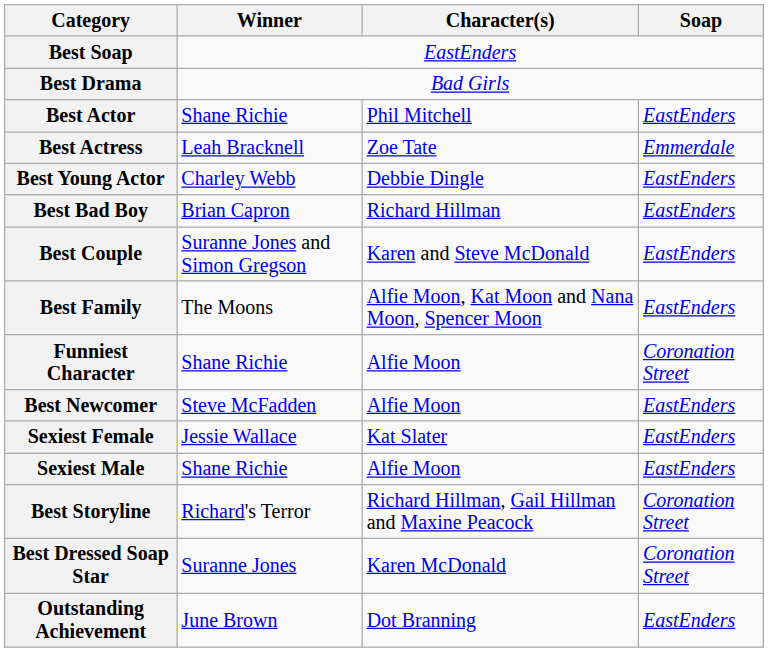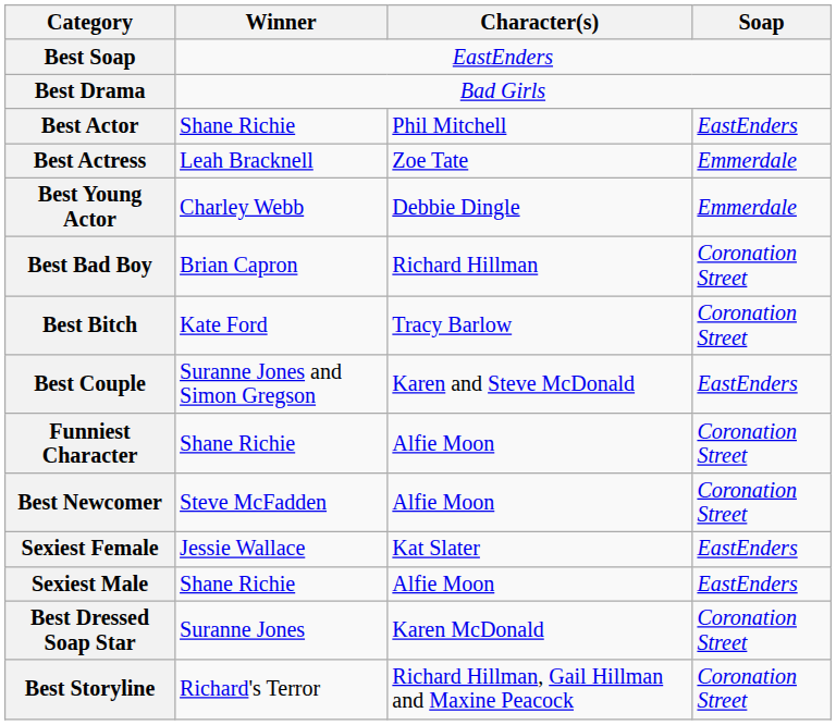 <table class="wikitable" style="font-size: 100%;">
 <tr>
 <th>Category</th>
 <th>Winner</th>
 <th>Character(s)</th>
 <th>Soap</th>
 </tr>
 <tr>
 <th>Best Soap</th>
 <td colspan = "3" align="center"><em><a href='#'>EastEnders</a></em></td>
 </tr>
 <tr>
 <th>Best Drama</th>
 <td colspan = "3" align="center"><em><a href='#'>Bad Girls</a></em></td>
 </tr>
 <tr>
 <th>Best Actor</th>
 <td><a href='#'>Shane Richie</a></td>
 <td><a href='#'>Phil Mitchell</a></td>
 <td><em><a href='#'>EastEnders</a></em></td>
 </tr>
 <tr>
 <th>Best Actress</th>
 <td><a href='#'>Leah Bracknell</a></td>
 <td><a href='#'>Zoe Tate</a></td>
 <td><em><a href='#'>Emmerdale</a></em></td>
 </tr>
 <tr>
 <th>Best Young Actor</th>
 <td><a href='#'>Charley Webb</a></td>
 <td><a href='#'>Debbie Dingle</a></td>
-<td><em><a href='#'>EastEnders</a></em></td>
+<td><em><a href='#'>Emmerdale</a></em></td>
 </tr>
 <tr>
 <th>Best Bad Boy</th>
 <td><a href='#'>Brian Capron</a></td>
 <td><a href='#'>Richard Hillman</a></td>
-<td><em><a href='#'>EastEnders</a></em></td>
+<td><em><a href='#'>Coronation Street</a></em></td>
+</tr>
+<tr>
+<th>Best Bitch</th>
+<td><a href='#'>Kate Ford</a></td>
+<td><a href='#'>Tracy Barlow</a></td>
+<td><em><a href='#'>Coronation Street</a></em></td>
 </tr>
 <tr>
 <th>Best Couple</th>
 <td><a href='#'>Suranne Jones</a> and <a href='#'>Simon Gregson</a></td>
 <td><a href='#'>Karen</a> and <a href='#'>Steve McDonald</a></td>
-<td><em><a href='#'>EastEnders</a></em></td>
-</tr>
-<tr>
-<th>Best Family</th>
-<td>The Moons</td>
-<td><a href='#'>Alfie Moon</a>, <a href='#'>Kat Moon</a> and <a href='#'>Nana Moon</a>, <a href='#'>Spencer Moon</a></td>
 <td><em><a href='#'>EastEnders</a></em></td>
 </tr>
 <tr>
 <th>Funniest Character</th>
 <td><a href='#'>Shane Richie</a></td>
 <td><a href='#'>Alfie Moon</a></td>
 <td><em><a href='#'>Coronation Street</a></em></td>
 </tr>
 <tr>
 <th>Best Newcomer</th>
 <td><a href='#'>Steve McFadden</a></td>
 <td><a href='#'>Alfie Moon</a></td>
-<td><em><a href='#'>EastEnders</a></em></td>
+<td><em><a href='#'>Coronation Street</a></em></td>
 </tr>
 <tr>
 <th>Sexiest Female</th>
 <td><a href='#'>Jessie Wallace</a></td>
 <td><a href='#'>Kat Slater</a></td>
 <td><em><a href='#'>EastEnders</a></em></td>
 </tr>
 <tr>
 <th>Sexiest Male</th>
 <td><a href='#'>Shane Richie</a></td>
 <td><a href='#'>Alfie Moon</a></td>
 <td><em><a href='#'>EastEnders</a></em></td>
 </tr>
 <tr>
-<th>Best Storyline</th>
-<td><a href='#'>Richard</a>'s Terror</td>
-<td><a href='#'>Richard Hillman</a>, <a href='#'>Gail Hillman</a> and <a href='#'>Maxine Peacock</a></td>
-<td><em><a href='#'>Coronation Street</a></em></td>
-</tr>
-<tr>
 <th>Best Dressed Soap Star</th>
 <td><a href='#'>Suranne Jones</a></td>
 <td><a href='#'>Karen McDonald</a></td>
 <td><em><a href='#'>Coronation Street</a></em></td>
 </tr>
 <tr>
-<th>Outstanding Achievement</th>
-<td><a href='#'>June Brown</a></td>
-<td><a href='#'>Dot Branning</a></td>
-<td><em><a href='#'>EastEnders</a></em></td>
+<th>Best Storyline</th>
+<td><a href='#'>Richard</a>'s Terror</td>
+<td><a href='#'>Richard Hillman</a>, <a href='#'>Gail Hillman</a> and <a href='#'>Maxine Peacock</a></td>
+<td><em><a href='#'>Coronation Street</a></em></td>
 </tr>
 </table>
